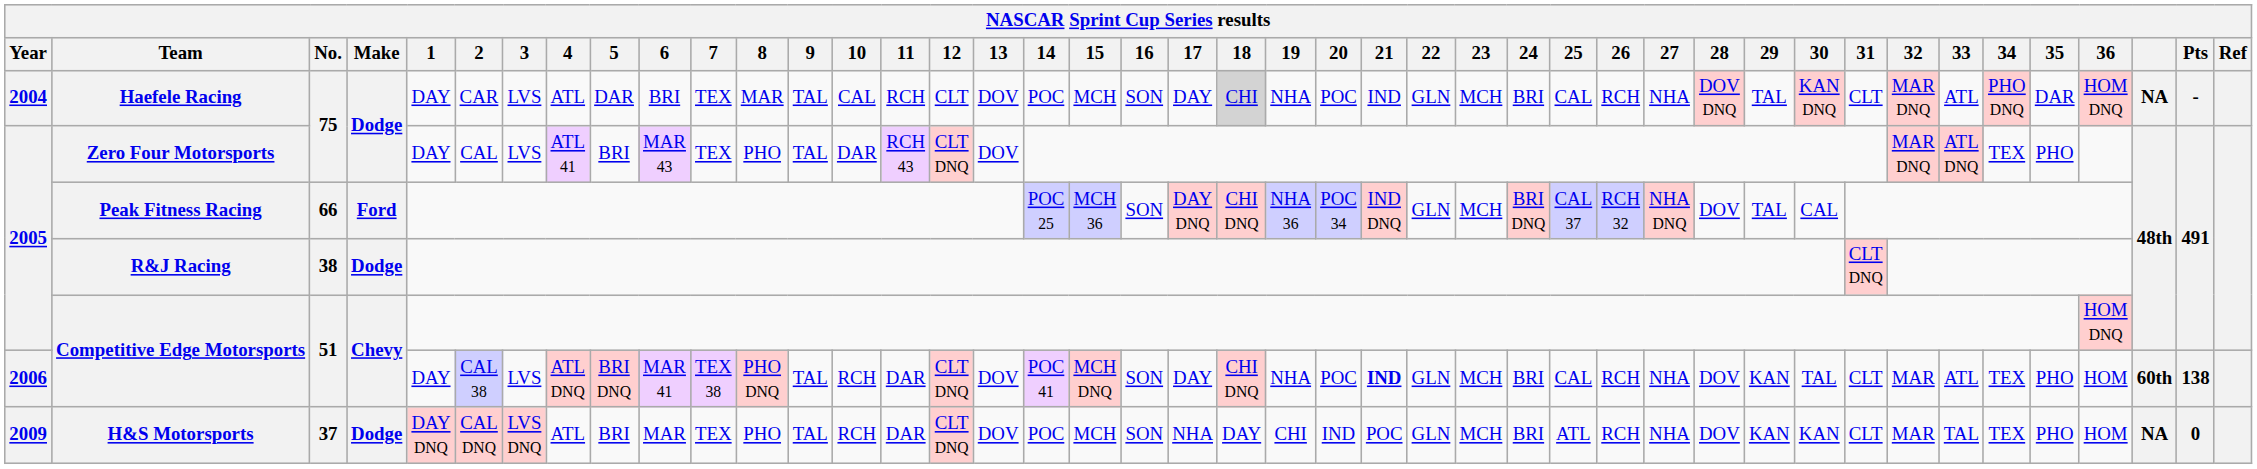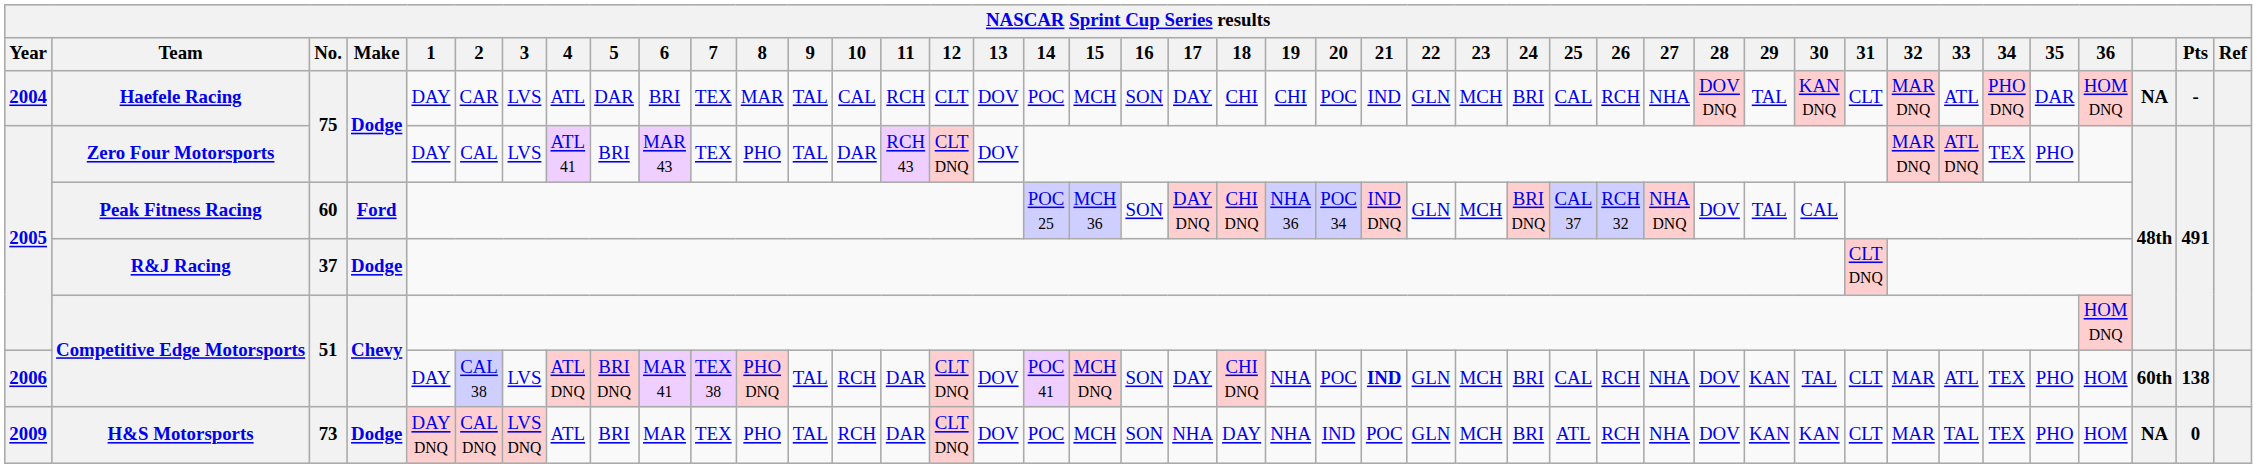 <table class="wikitable" style="text-align:center; font-size:75%">
 <tr>
 <th colspan=45><a href='#'>NASCAR</a> <a href='#'>Sprint Cup Series</a> results</th>
 </tr>
 <tr>
 <th>Year</th>
 <th>Team</th>
 <th>No.</th>
 <th>Make</th>
 <th>1</th>
 <th>2</th>
 <th>3</th>
 <th>4</th>
 <th>5</th>
 <th>6</th>
 <th>7</th>
 <th>8</th>
 <th>9</th>
 <th>10</th>
 <th>11</th>
 <th>12</th>
 <th>13</th>
 <th>14</th>
 <th>15</th>
 <th>16</th>
 <th>17</th>
 <th>18</th>
 <th>19</th>
 <th>20</th>
 <th>21</th>
 <th>22</th>
 <th>23</th>
 <th>24</th>
 <th>25</th>
 <th>26</th>
 <th>27</th>
 <th>28</th>
 <th>29</th>
 <th>30</th>
 <th>31</th>
 <th>32</th>
 <th>33</th>
 <th>34</th>
 <th>35</th>
 <th>36</th>
 <th></th>
 <th>Pts</th>
 <th>Ref</th>
 </tr>
 <tr>
 <th><a href='#'>2004</a></th>
 <th><a href='#'>Haefele Racing</a></th>
 <th rowspan=2>75</th>
 <th rowspan=2><a href='#'>Dodge</a></th>
 <td><a href='#'>DAY</a></td>
 <td><a href='#'>CAR</a></td>
 <td><a href='#'>LVS</a></td>
 <td><a href='#'>ATL</a></td>
 <td><a href='#'>DAR</a></td>
 <td><a href='#'>BRI</a></td>
 <td><a href='#'>TEX</a></td>
 <td><a href='#'>MAR</a></td>
 <td><a href='#'>TAL</a></td>
 <td><a href='#'>CAL</a></td>
 <td><a href='#'>RCH</a></td>
 <td><a href='#'>CLT</a></td>
 <td><a href='#'>DOV</a></td>
 <td><a href='#'>POC</a></td>
 <td><a href='#'>MCH</a></td>
 <td><a href='#'>SON</a></td>
 <td><a href='#'>DAY</a></td>
-<td style="background: lightgrey;"><a href='#'>CHI</a></td>
-<td><a href='#'>NHA</a></td>
+<td><a href='#'>CHI</a></td>
+<td><a href='#'>CHI</a></td>
 <td><a href='#'>POC</a></td>
 <td><a href='#'>IND</a></td>
 <td><a href='#'>GLN</a></td>
 <td><a href='#'>MCH</a></td>
 <td><a href='#'>BRI</a></td>
 <td><a href='#'>CAL</a></td>
 <td><a href='#'>RCH</a></td>
 <td><a href='#'>NHA</a></td>
 <td style="background:#FFCFCF;"><a href='#'>DOV</a><br><small>DNQ</small></td>
 <td><a href='#'>TAL</a></td>
 <td style="background:#FFCFCF;"><a href='#'>KAN</a><br><small>DNQ</small></td>
 <td><a href='#'>CLT</a></td>
 <td style="background:#FFCFCF;"><a href='#'>MAR</a><br><small>DNQ</small></td>
 <td><a href='#'>ATL</a></td>
 <td style="background:#FFCFCF;"><a href='#'>PHO</a><br><small>DNQ</small></td>
 <td><a href='#'>DAR</a></td>
 <td style="background:#FFCFCF;"><a href='#'>HOM</a><br><small>DNQ</small></td>
 <th>NA</th>
 <th>-</th>
 <th></th>
 </tr>
 <tr>
 <th rowspan=4><a href='#'>2005</a></th>
 <th><a href='#'>Zero Four Motorsports</a></th>
 <td><a href='#'>DAY</a></td>
 <td><a href='#'>CAL</a></td>
 <td><a href='#'>LVS</a></td>
 <td style="background:#EFCFFF;"><a href='#'>ATL</a><br><small>41</small></td>
 <td><a href='#'>BRI</a></td>
 <td style="background:#EFCFFF;"><a href='#'>MAR</a><br><small>43</small></td>
 <td><a href='#'>TEX</a></td>
 <td><a href='#'>PHO</a></td>
 <td><a href='#'>TAL</a></td>
 <td><a href='#'>DAR</a></td>
 <td style="background:#EFCFFF;"><a href='#'>RCH</a><br><small>43</small></td>
 <td style="background:#FFCFCF;"><a href='#'>CLT</a><br><small>DNQ</small></td>
 <td><a href='#'>DOV</a></td>
 <td colspan=18></td>
 <td style="background:#FFCFCF;"><a href='#'>MAR</a><br><small>DNQ</small></td>
 <td style="background:#FFCFCF;"><a href='#'>ATL</a><br><small>DNQ</small></td>
 <td><a href='#'>TEX</a></td>
 <td><a href='#'>PHO</a></td>
 <td></td>
 <th rowspan=4>48th</th>
 <th rowspan=4>491</th>
 <th rowspan=4></th>
 </tr>
 <tr>
 <th><a href='#'>Peak Fitness Racing</a></th>
-<th>66</th>
+<th>60</th>
 <th><a href='#'>Ford</a></th>
 <td colspan=13></td>
 <td style="background:#CFCFFF;"><a href='#'>POC</a><br><small>25</small></td>
 <td style="background:#CFCFFF;"><a href='#'>MCH</a><br><small>36</small></td>
 <td><a href='#'>SON</a></td>
 <td style="background:#FFCFCF;"><a href='#'>DAY</a><br><small>DNQ</small></td>
 <td style="background:#FFCFCF;"><a href='#'>CHI</a><br><small>DNQ</small></td>
 <td style="background:#CFCFFF;"><a href='#'>NHA</a><br><small>36</small></td>
 <td style="background:#CFCFFF;"><a href='#'>POC</a><br><small>34</small></td>
 <td style="background:#FFCFCF;"><a href='#'>IND</a><br><small>DNQ</small></td>
 <td><a href='#'>GLN</a></td>
 <td><a href='#'>MCH</a></td>
 <td style="background:#FFCFCF;"><a href='#'>BRI</a><br><small>DNQ</small></td>
 <td style="background:#CFCFFF;"><a href='#'>CAL</a><br><small>37</small></td>
 <td style="background:#CFCFFF;"><a href='#'>RCH</a><br><small>32</small></td>
 <td style="background:#FFCFCF;"><a href='#'>NHA</a><br><small>DNQ</small></td>
 <td><a href='#'>DOV</a></td>
 <td><a href='#'>TAL</a></td>
 <td><a href='#'>CAL</a></td>
 <td colspan=6></td>
 </tr>
 <tr>
 <th><a href='#'>R&J Racing</a></th>
-<th>38</th>
+<th>37</th>
 <th><a href='#'>Dodge</a></th>
 <td colspan=30></td>
 <td style="background:#FFCFCF;"><a href='#'>CLT</a><br><small>DNQ</small></td>
 <td colspan=5></td>
 </tr>
 <tr>
 <th rowspan=2><a href='#'>Competitive Edge Motorsports</a></th>
 <th rowspan=2>51</th>
 <th rowspan=2><a href='#'>Chevy</a></th>
 <td colspan=35></td>
 <td style="background:#FFCFCF;"><a href='#'>HOM</a><br><small>DNQ</small></td>
 </tr>
 <tr>
 <th><a href='#'>2006</a></th>
 <td><a href='#'>DAY</a></td>
 <td style="background:#CFCFFF;"><a href='#'>CAL</a><br><small>38</small></td>
 <td><a href='#'>LVS</a></td>
 <td style="background:#FFCFCF;"><a href='#'>ATL</a><br><small>DNQ</small></td>
 <td style="background:#FFCFCF;"><a href='#'>BRI</a><br><small>DNQ</small></td>
 <td style="background:#EFCFFF;"><a href='#'>MAR</a><br><small>41</small></td>
 <td style="background:#EFCFFF;"><a href='#'>TEX</a><br><small>38</small></td>
 <td style="background:#FFCFCF;"><a href='#'>PHO</a><br><small>DNQ</small></td>
 <td><a href='#'>TAL</a></td>
 <td><a href='#'>RCH</a></td>
 <td><a href='#'>DAR</a></td>
 <td style="background:#FFCFCF;"><a href='#'>CLT</a><br><small>DNQ</small></td>
 <td><a href='#'>DOV</a></td>
 <td style="background:#EFCFFF;"><a href='#'>POC</a><br><small>41</small></td>
 <td style="background:#FFCFCF;"><a href='#'>MCH</a><br><small>DNQ</small></td>
 <td><a href='#'>SON</a></td>
 <td><a href='#'>DAY</a></td>
 <td style="background:#FFCFCF;"><a href='#'>CHI</a><br><small>DNQ</small></td>
 <td><a href='#'>NHA</a></td>
 <td><a href='#'>POC</a></td>
 <td><strong><a href='#'>IND</a></strong></td>
 <td><a href='#'>GLN</a></td>
 <td><a href='#'>MCH</a></td>
 <td><a href='#'>BRI</a></td>
 <td><a href='#'>CAL</a></td>
 <td><a href='#'>RCH</a></td>
 <td><a href='#'>NHA</a></td>
 <td><a href='#'>DOV</a></td>
 <td><a href='#'>KAN</a></td>
 <td><a href='#'>TAL</a></td>
 <td><a href='#'>CLT</a></td>
 <td><a href='#'>MAR</a></td>
 <td><a href='#'>ATL</a></td>
 <td><a href='#'>TEX</a></td>
 <td><a href='#'>PHO</a></td>
 <td><a href='#'>HOM</a></td>
 <th>60th</th>
 <th>138</th>
 <th></th>
 </tr>
 <tr>
 <th><a href='#'>2009</a></th>
 <th><a href='#'>H&S Motorsports</a></th>
-<th>37</th>
+<th>73</th>
 <th><a href='#'>Dodge</a></th>
 <td style="background:#FFCFCF;"><a href='#'>DAY</a><br><small>DNQ</small></td>
 <td style="background:#FFCFCF;"><a href='#'>CAL</a><br><small>DNQ</small></td>
 <td style="background:#FFCFCF;"><a href='#'>LVS</a><br><small>DNQ</small></td>
 <td><a href='#'>ATL</a></td>
 <td><a href='#'>BRI</a></td>
 <td><a href='#'>MAR</a></td>
 <td><a href='#'>TEX</a></td>
 <td><a href='#'>PHO</a></td>
 <td><a href='#'>TAL</a></td>
 <td><a href='#'>RCH</a></td>
 <td><a href='#'>DAR</a></td>
 <td style="background:#FFCFCF;"><a href='#'>CLT</a><br><small>DNQ</small></td>
 <td><a href='#'>DOV</a></td>
 <td><a href='#'>POC</a></td>
 <td><a href='#'>MCH</a></td>
 <td><a href='#'>SON</a></td>
 <td><a href='#'>NHA</a></td>
 <td><a href='#'>DAY</a></td>
-<td><a href='#'>CHI</a></td>
+<td><a href='#'>NHA</a></td>
 <td><a href='#'>IND</a></td>
 <td><a href='#'>POC</a></td>
 <td><a href='#'>GLN</a></td>
 <td><a href='#'>MCH</a></td>
 <td><a href='#'>BRI</a></td>
 <td><a href='#'>ATL</a></td>
 <td><a href='#'>RCH</a></td>
 <td><a href='#'>NHA</a></td>
 <td><a href='#'>DOV</a></td>
 <td><a href='#'>KAN</a></td>
 <td><a href='#'>KAN</a></td>
 <td><a href='#'>CLT</a></td>
 <td><a href='#'>MAR</a></td>
 <td><a href='#'>TAL</a></td>
 <td><a href='#'>TEX</a></td>
 <td><a href='#'>PHO</a></td>
 <td><a href='#'>HOM</a></td>
 <th>NA</th>
 <th>0</th>
 <th></th>
 </tr>
 </table>
